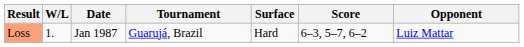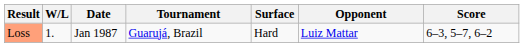 <table class="sortable wikitable">
 <tr>
 <th style="width:40px">Result</th>
 <th style="width:30px" class="unsortable">W/L</th>
 <th style="width:65px">Date</th>
 <th style="width:160px">Tournament</th>
 <th style="width:55px">Surface</th>
+<th style="width:160px">Opponent</th>
 <th style="width:120px" class="unsortable">Score</th>
-<th style="width:160px">Opponent</th>
 </tr>
 <tr>
 <td style="background:#ffa07a;">Loss</td>
 <td>1.</td>
 <td>Jan 1987</td>
 <td><a href='#'>Guarujá</a>, Brazil</td>
 <td>Hard</td>
+<td> <a href='#'>Luiz Mattar</a></td>
 <td>6–3, 5–7, 6–2</td>
-<td> <a href='#'>Luiz Mattar</a></td>
 </tr>
 </table>
